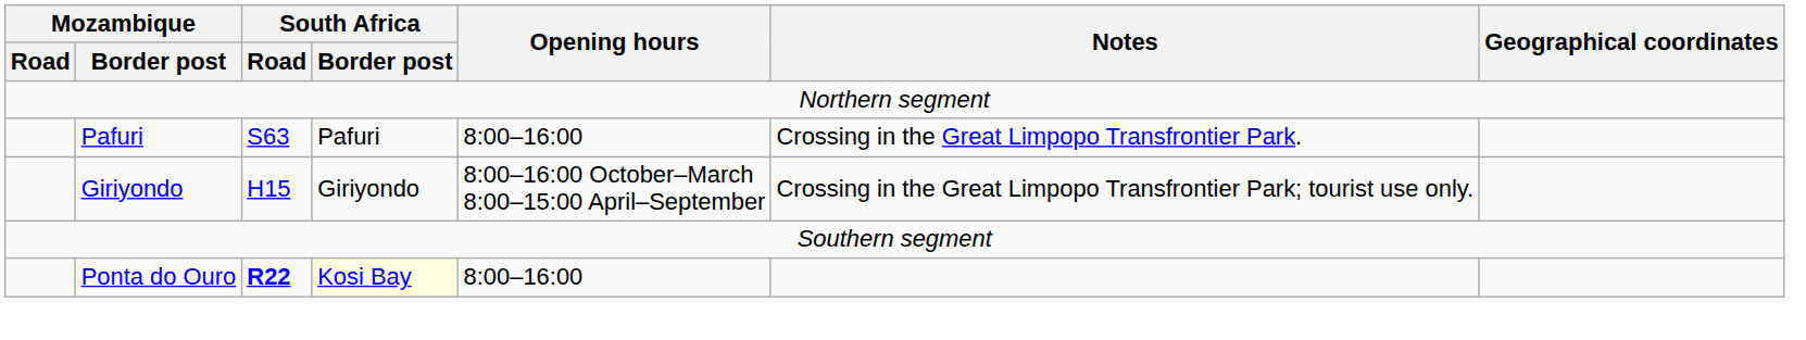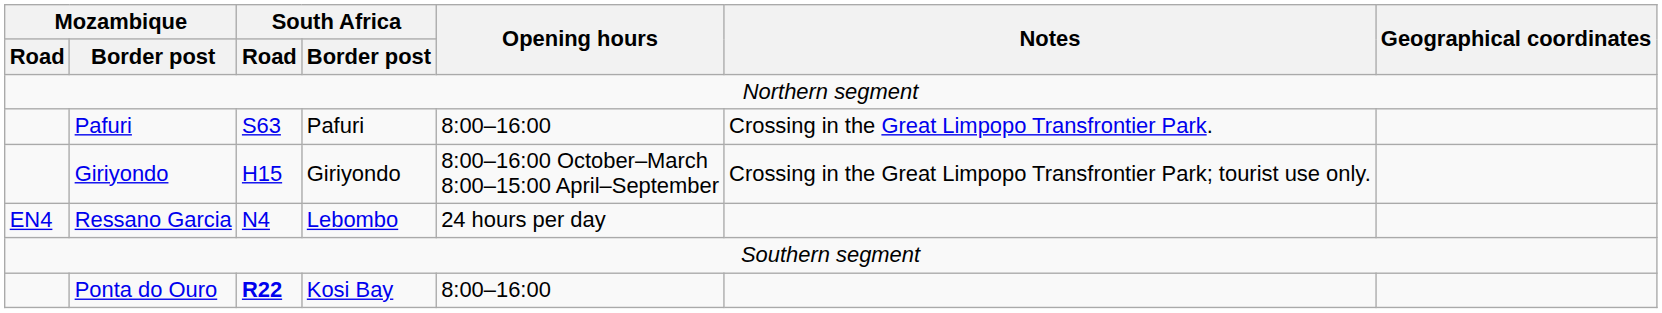 <table class="wikitable">
 <tr>
 <th colspan="2">Mozambique</th>
 <th colspan="2">South Africa</th>
 <th rowspan="2">Opening hours</th>
 <th rowspan="2">Notes</th>
 <th rowspan="2">Geographical coordinates</th>
 </tr>
 <tr>
 <th>Road</th>
 <th>Border post</th>
 <th>Road</th>
 <th>Border post</th>
 </tr>
 <tr>
 <td colspan=7 align=center><em>Northern segment</em></td>
 </tr>
 <tr>
 <td> </td>
 <td><a href='#'>Pafuri</a></td>
 <td><a href='#'>S63</a></td>
 <td>Pafuri</td>
 <td>8:00–16:00</td>
 <td>Crossing in the <a href='#'>Great Limpopo Transfrontier Park</a>.</td>
 <td></td>
 </tr>
 <tr>
 <td> </td>
 <td><a href='#'>Giriyondo</a></td>
 <td><a href='#'>H15</a></td>
 <td>Giriyondo</td>
 <td>8:00–16:00 October–March<br>8:00–15:00 April–September</td>
 <td>Crossing in the Great Limpopo Transfrontier Park; tourist use only.</td>
 <td></td>
 </tr>
 <tr>
+<td><a href='#'>EN4</a></td>
+<td><a href='#'>Ressano Garcia</a></td>
+<td><a href='#'>N4</a></td>
+<td><a href='#'>Lebombo</a></td>
+<td>24 hours per day</td>
+<td> </td>
+<td></td>
+</tr>
+<tr>
 <td colspan=7 align=center><em>Southern segment</em></td>
 </tr>
 <tr>
 <td> </td>
 <td><a href='#'>Ponta do Ouro</a></td>
 <td><strong><a href='#'>R22</a></strong></td>
-<td style="background: lightyellow;"><a href='#'>Kosi Bay</a></td>
+<td><a href='#'>Kosi Bay</a></td>
 <td>8:00–16:00</td>
 <td> </td>
 <td></td>
 </tr>
 </table>
